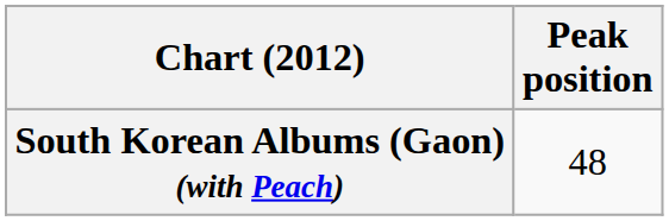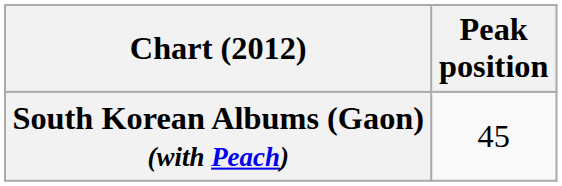 <table class="wikitable sortable plainrowheaders">
 <tr>
 <th scope="col">Chart (2012)</th>
 <th scope="col">Peak<br>position</th>
 </tr>
 <tr>
 <th scope="row">South Korean Albums (Gaon)<br><small><em>(with <a href='#'>Peach</a>)</em></small></th>
-<td style="text-align:center;">48</td>
+<td style="text-align:center;">45</td>
 </tr>
 </table>
